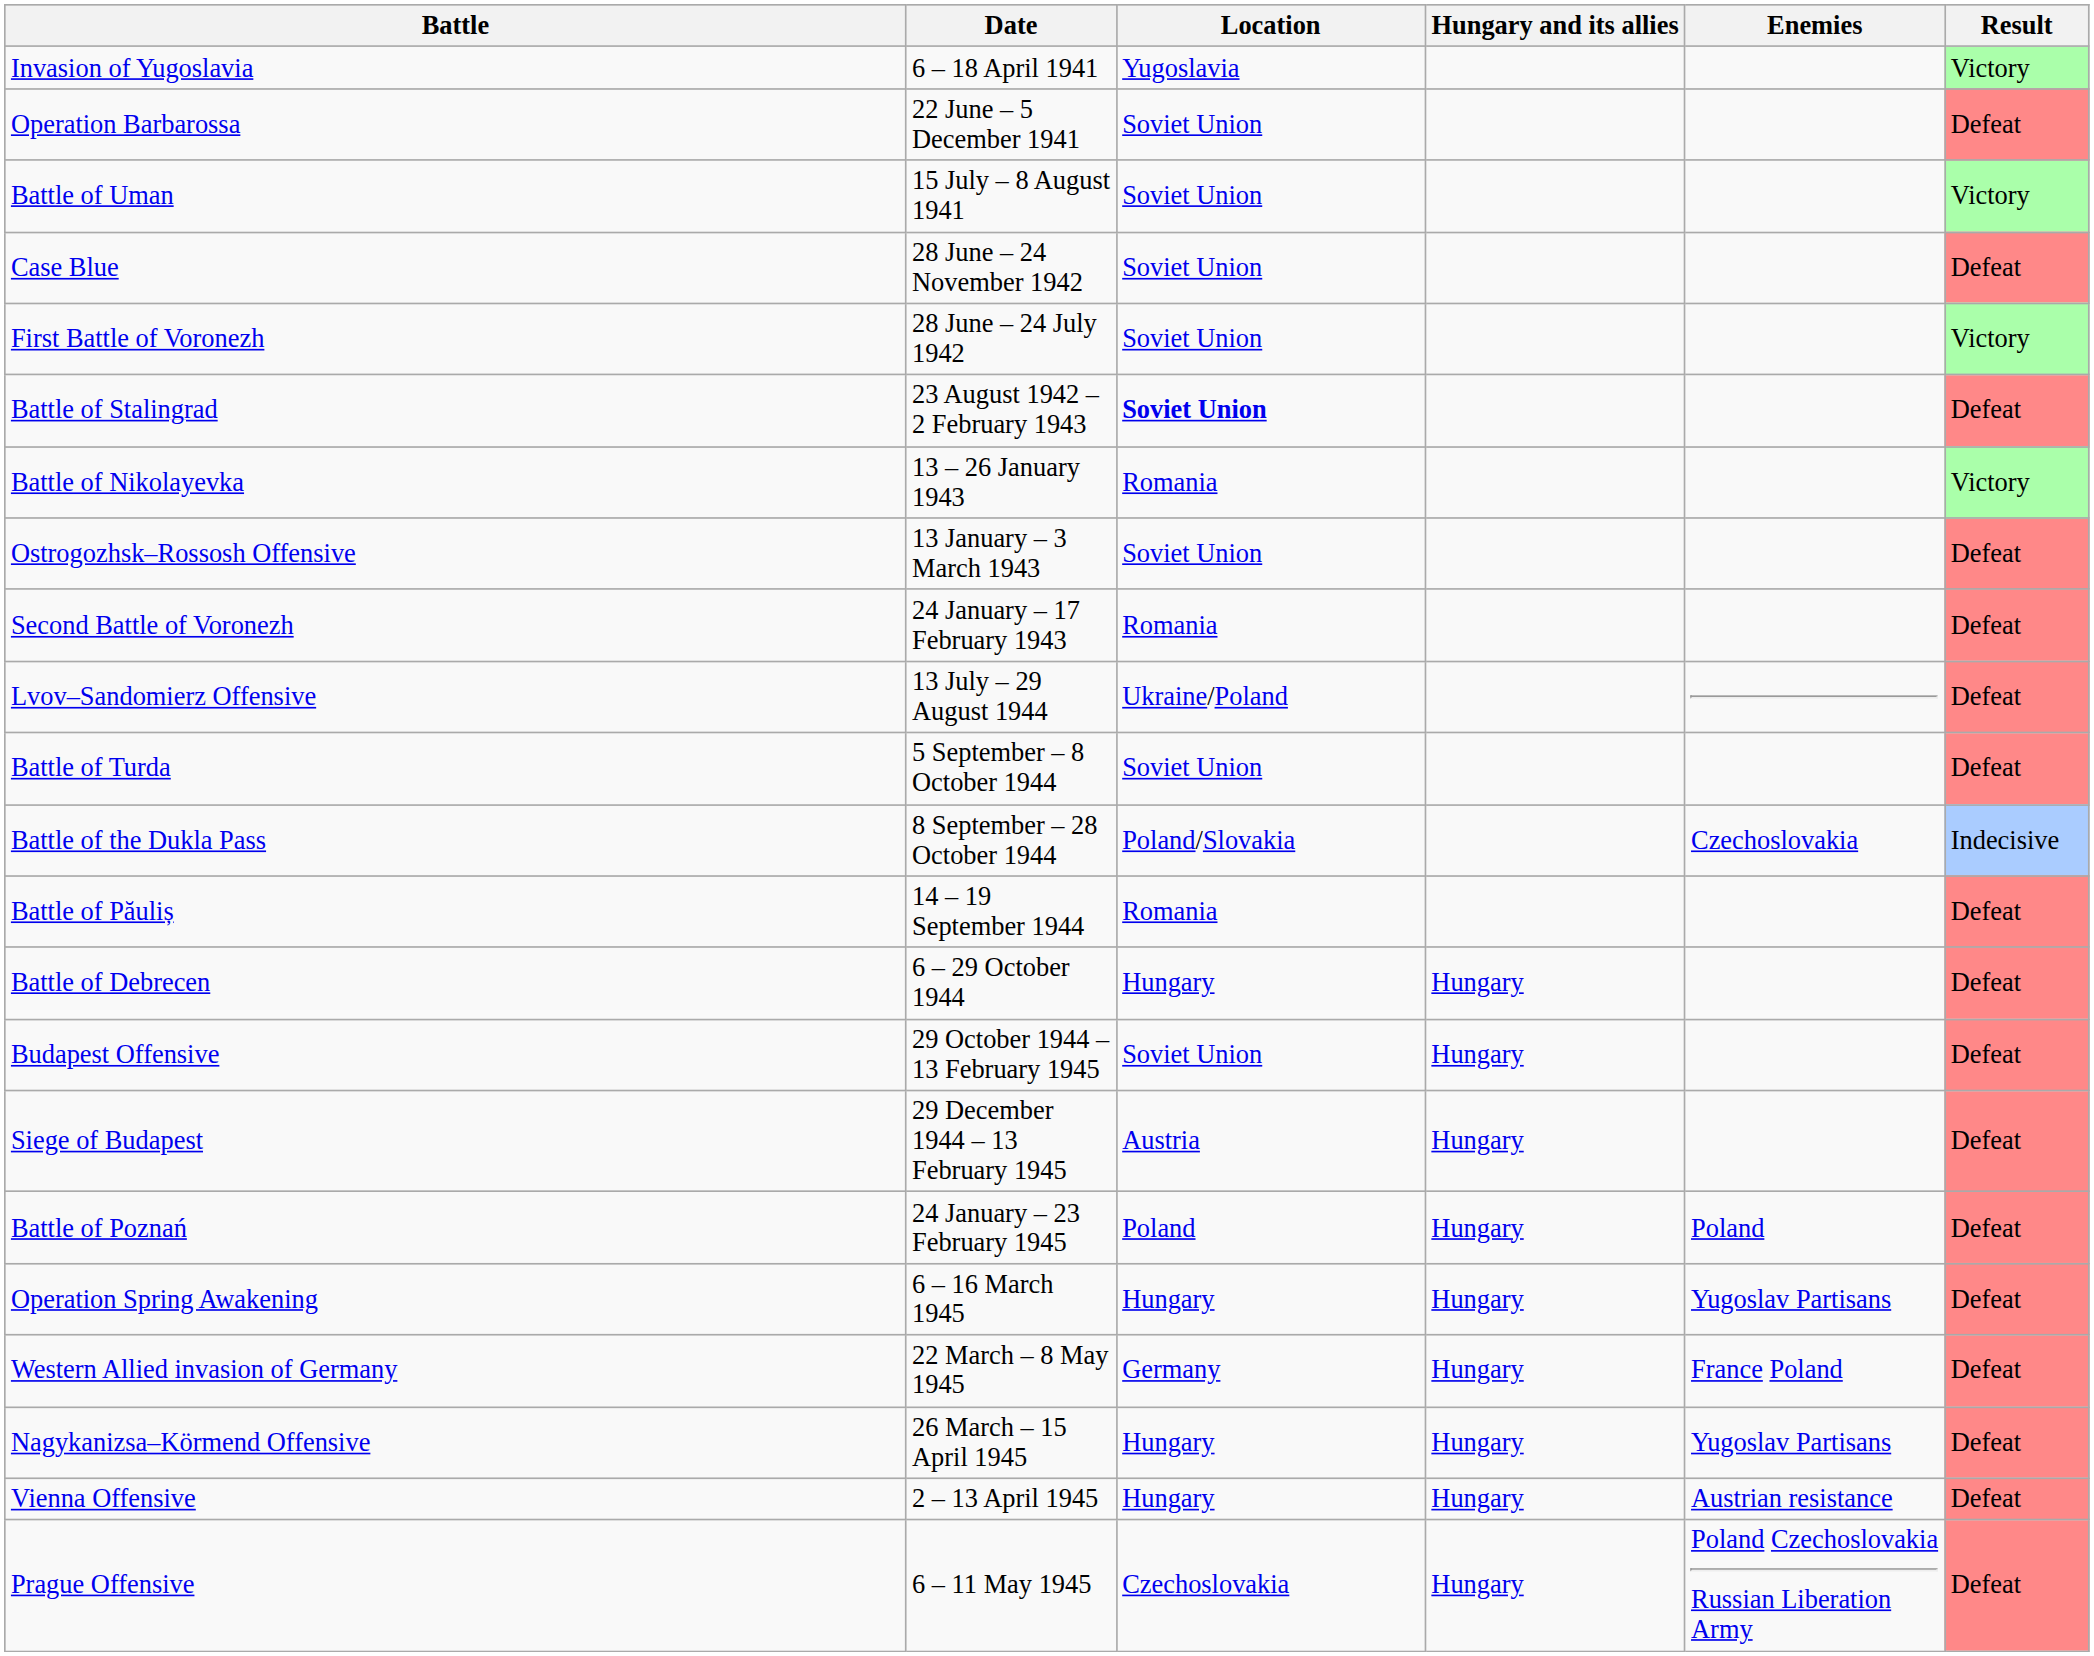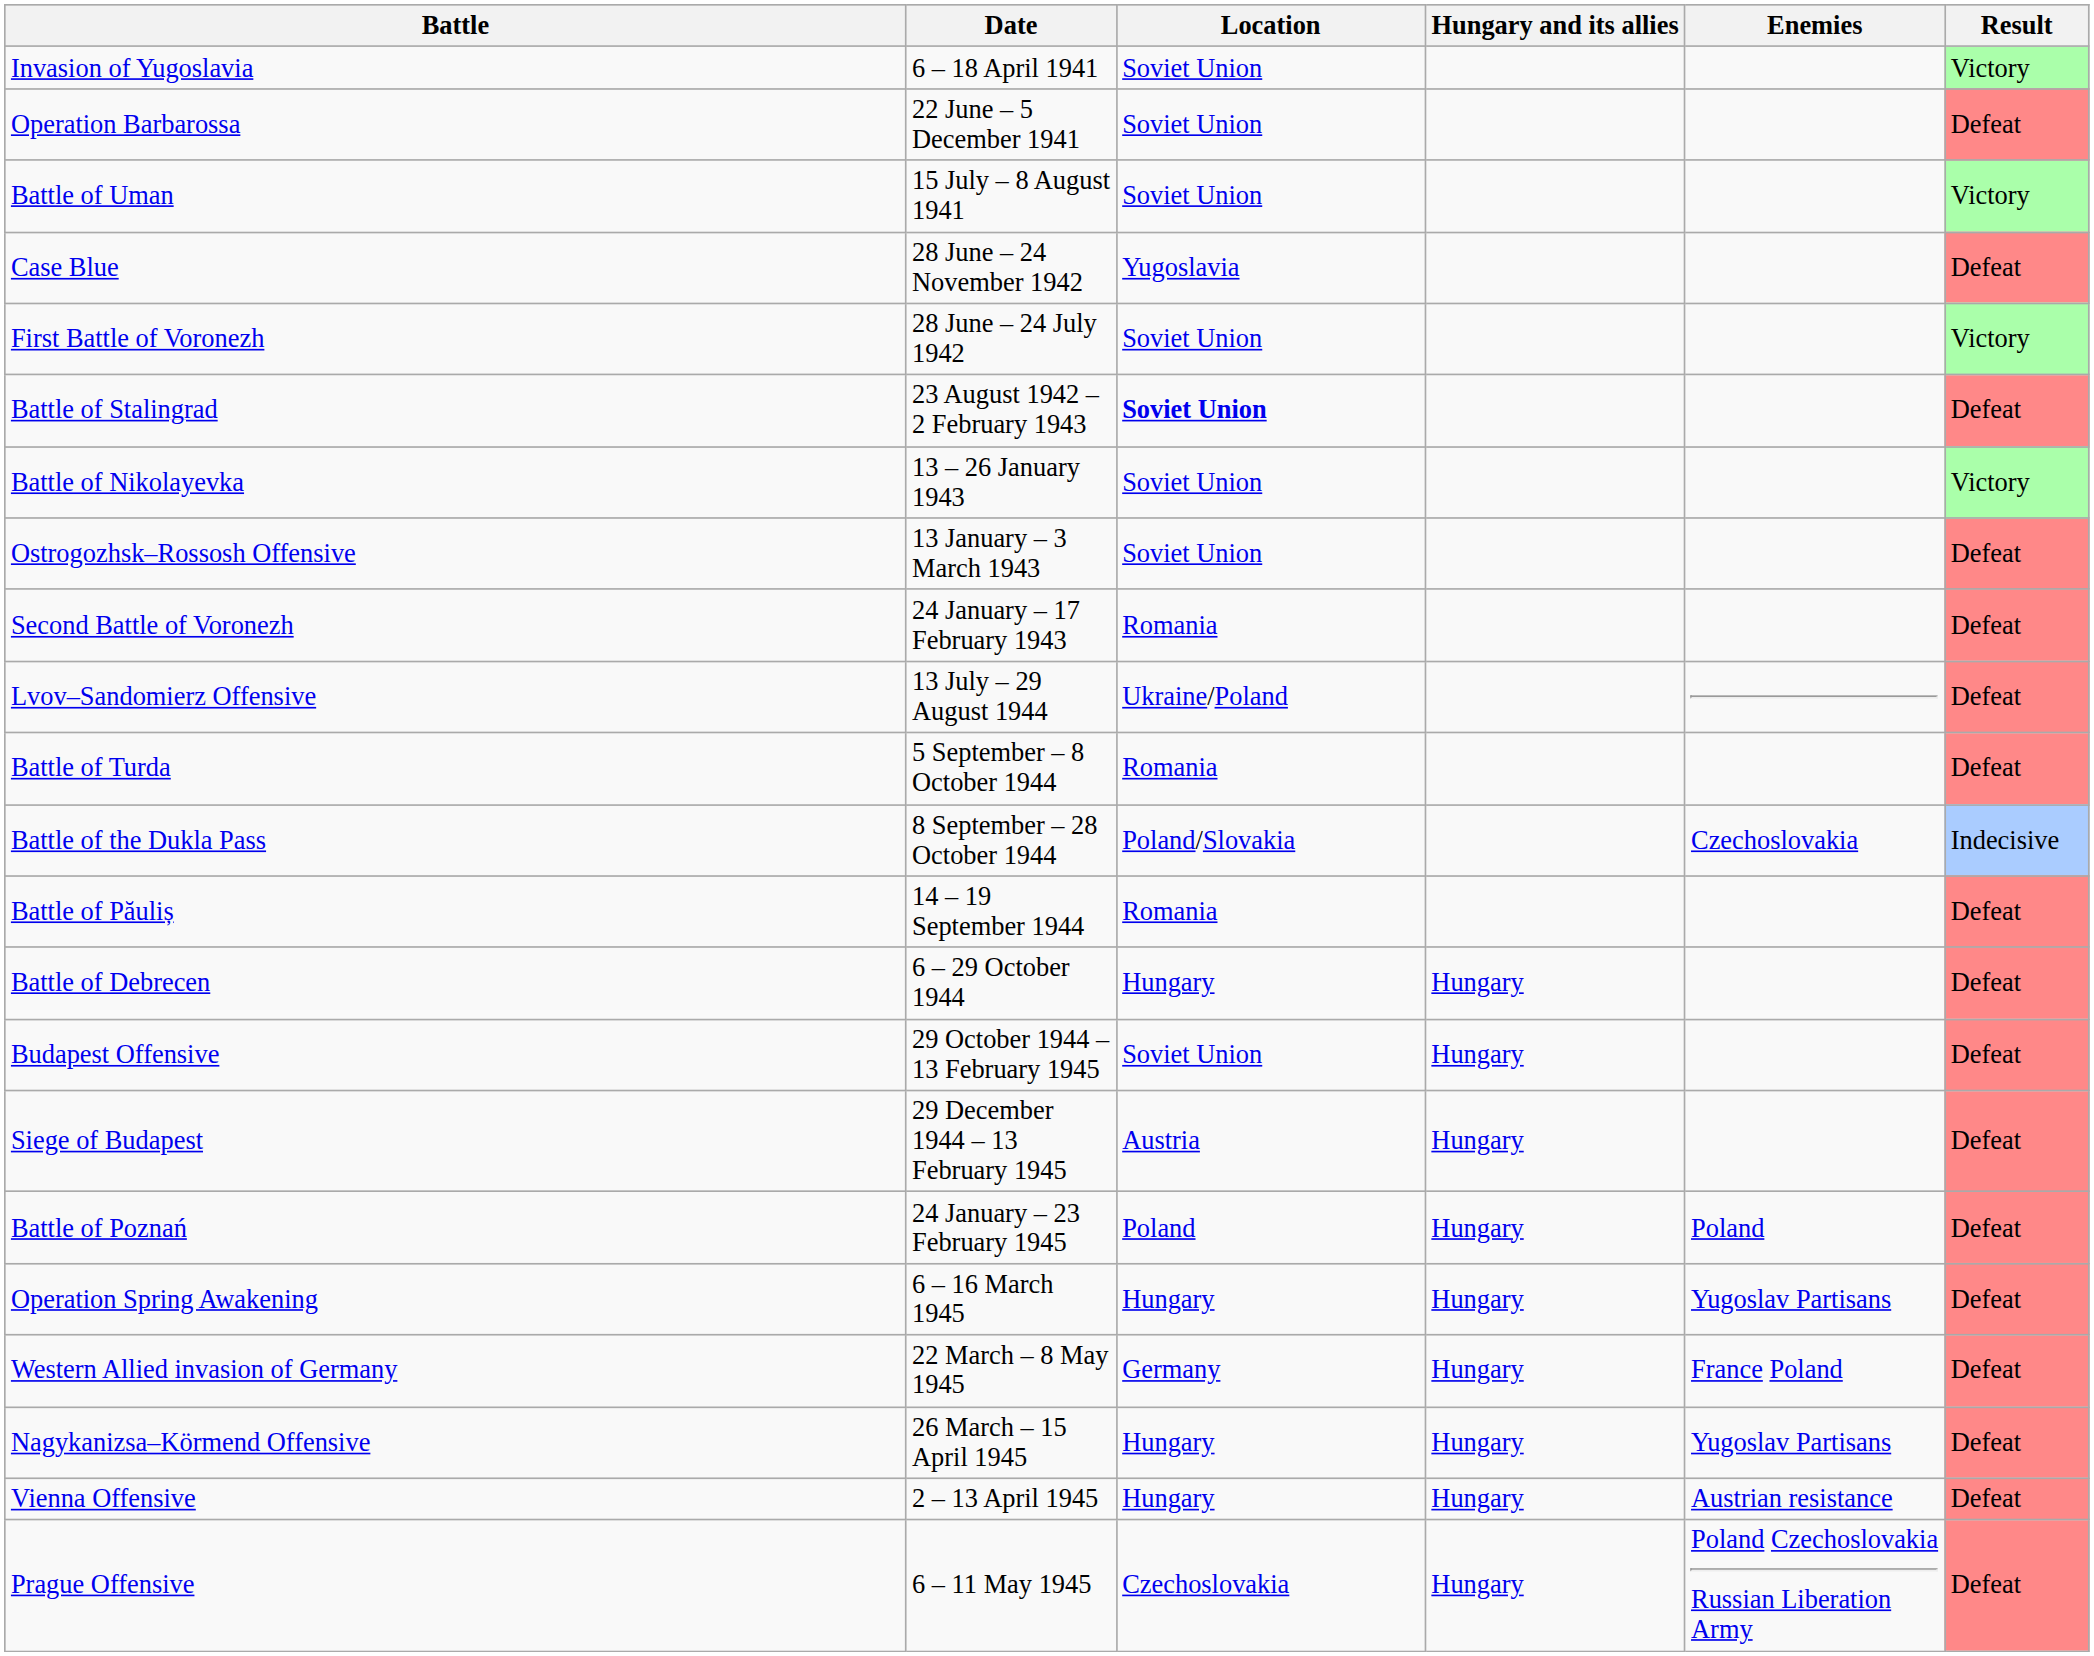 <table class="wikitable" width="100%">
 <tr>
 <th>Battle</th>
 <th width="120">Date</th>
 <th width="180">Location</th>
 <th width="150">Hungary and its allies</th>
 <th width="150">Enemies</th>
 <th width="80">Result</th>
 </tr>
 <tr>
 <td><a href='#'>Invasion of Yugoslavia</a></td>
 <td>6 – 18 April 1941</td>
-<td><a href='#'>Yugoslavia</a></td>
+<td><a href='#'>Soviet Union</a></td>
 <td></td>
 <td></td>
 <td style="background:#AFA">Victory</td>
 </tr>
 <tr>
 <td><a href='#'>Operation Barbarossa</a></td>
 <td>22 June – 5 December 1941</td>
 <td><a href='#'>Soviet Union</a></td>
 <td></td>
 <td></td>
 <td style="background:#F88">Defeat</td>
 </tr>
 <tr>
 <td><a href='#'>Battle of Uman</a></td>
 <td>15 July – 8 August 1941</td>
 <td><a href='#'>Soviet Union</a></td>
 <td></td>
 <td></td>
 <td style="background:#AFA">Victory</td>
 </tr>
 <tr>
 <td><a href='#'>Case Blue</a></td>
 <td>28 June – 24 November 1942</td>
-<td><a href='#'>Soviet Union</a></td>
+<td><a href='#'>Yugoslavia</a></td>
 <td></td>
 <td></td>
 <td style="background:#F88">Defeat</td>
 </tr>
 <tr>
 <td><a href='#'>First Battle of Voronezh</a></td>
 <td>28 June – 24 July 1942</td>
 <td><a href='#'>Soviet Union</a></td>
 <td></td>
 <td></td>
 <td style="background:#AFA">Victory</td>
 </tr>
 <tr>
 <td><a href='#'>Battle of Stalingrad</a></td>
 <td>23 August 1942 – 2 February 1943</td>
 <td><strong><a href='#'>Soviet Union</a></strong></td>
 <td></td>
 <td></td>
 <td style="background:#F88">Defeat</td>
 </tr>
 <tr>
 <td><a href='#'>Battle of Nikolayevka</a></td>
 <td>13 – 26 January 1943</td>
-<td><a href='#'>Romania</a></td>
+<td><a href='#'>Soviet Union</a></td>
 <td></td>
 <td></td>
 <td style="background:#AFA">Victory</td>
 </tr>
 <tr>
 <td><a href='#'>Ostrogozhsk–Rossosh Offensive</a></td>
 <td>13 January – 3 March 1943</td>
 <td><a href='#'>Soviet Union</a></td>
 <td></td>
 <td></td>
 <td style="background:#F88">Defeat</td>
 </tr>
 <tr>
 <td><a href='#'>Second Battle of Voronezh</a></td>
 <td>24 January – 17 February 1943</td>
 <td><a href='#'>Romania</a></td>
 <td></td>
 <td></td>
 <td style="background:#F88">Defeat</td>
 </tr>
 <tr>
 <td><a href='#'>Lvov–Sandomierz Offensive</a></td>
 <td>13 July – 29 August 1944</td>
 <td><a href='#'>Ukraine</a>/<a href='#'>Poland</a></td>
 <td></td>
 <td><hr></td>
 <td style="background:#F88">Defeat</td>
 </tr>
 <tr>
 <td><a href='#'>Battle of Turda</a></td>
 <td>5 September – 8 October 1944</td>
-<td><a href='#'>Soviet Union</a></td>
+<td><a href='#'>Romania</a></td>
 <td></td>
 <td></td>
 <td style="background:#F88">Defeat</td>
 </tr>
 <tr>
 <td><a href='#'>Battle of the Dukla Pass</a></td>
 <td>8 September – 28 October 1944</td>
 <td><a href='#'>Poland</a>/<a href='#'>Slovakia</a></td>
 <td></td>
 <td> <a href='#'>Czechoslovakia</a></td>
 <td style="background:#ACF">Indecisive</td>
 </tr>
 <tr>
 <td><a href='#'>Battle of Păuliș</a></td>
 <td>14 – 19 September 1944</td>
 <td><a href='#'>Romania</a></td>
 <td></td>
 <td></td>
 <td style="background:#F88">Defeat</td>
 </tr>
 <tr>
 <td><a href='#'>Battle of Debrecen</a></td>
 <td>6 – 29 October 1944</td>
 <td><a href='#'>Hungary</a></td>
 <td> <a href='#'>Hungary</a></td>
 <td></td>
 <td style="background:#F88">Defeat</td>
 </tr>
 <tr>
 <td><a href='#'>Budapest Offensive</a></td>
 <td>29 October 1944 – 13 February 1945</td>
 <td><a href='#'>Soviet Union</a></td>
 <td> <a href='#'>Hungary</a></td>
 <td></td>
 <td style="background:#F88">Defeat</td>
 </tr>
 <tr>
 <td><a href='#'>Siege of Budapest</a></td>
 <td>29 December 1944 – 13 February 1945</td>
 <td><a href='#'>Austria</a></td>
 <td> <a href='#'>Hungary</a></td>
 <td></td>
 <td style="background:#F88">Defeat</td>
 </tr>
 <tr>
 <td><a href='#'>Battle of Poznań</a></td>
 <td>24 January – 23 February 1945</td>
 <td><a href='#'>Poland</a></td>
 <td> <a href='#'>Hungary</a></td>
 <td> <a href='#'>Poland</a></td>
 <td style="background:#F88">Defeat</td>
 </tr>
 <tr>
 <td><a href='#'>Operation Spring Awakening</a></td>
 <td>6 – 16 March 1945</td>
 <td><a href='#'>Hungary</a></td>
 <td> <a href='#'>Hungary</a></td>
 <td> <a href='#'>Yugoslav Partisans</a></td>
 <td style="background:#F88">Defeat</td>
 </tr>
 <tr>
 <td><a href='#'>Western Allied invasion of Germany</a></td>
 <td>22 March – 8 May 1945</td>
 <td><a href='#'>Germany</a></td>
 <td> <a href='#'>Hungary</a></td>
 <td> <a href='#'>France</a> <a href='#'>Poland</a></td>
 <td style="background:#F88">Defeat</td>
 </tr>
 <tr>
 <td><a href='#'>Nagykanizsa–Körmend Offensive</a></td>
 <td>26 March – 15 April 1945</td>
 <td><a href='#'>Hungary</a></td>
 <td> <a href='#'>Hungary</a></td>
 <td> <a href='#'>Yugoslav Partisans</a></td>
 <td style="background:#F88">Defeat</td>
 </tr>
 <tr>
 <td><a href='#'>Vienna Offensive</a></td>
 <td>2 – 13 April 1945</td>
 <td><a href='#'>Hungary</a></td>
 <td> <a href='#'>Hungary</a></td>
 <td> <a href='#'>Austrian resistance</a></td>
 <td style="background:#F88">Defeat</td>
 </tr>
 <tr>
 <td><a href='#'>Prague Offensive</a></td>
 <td>6 – 11 May 1945</td>
 <td><a href='#'>Czechoslovakia</a></td>
 <td> <a href='#'>Hungary</a></td>
 <td> <a href='#'>Poland</a> <a href='#'>Czechoslovakia</a><hr> <a href='#'>Russian Liberation Army</a></td>
 <td style="background:#F88">Defeat</td>
 </tr>
 </table>
